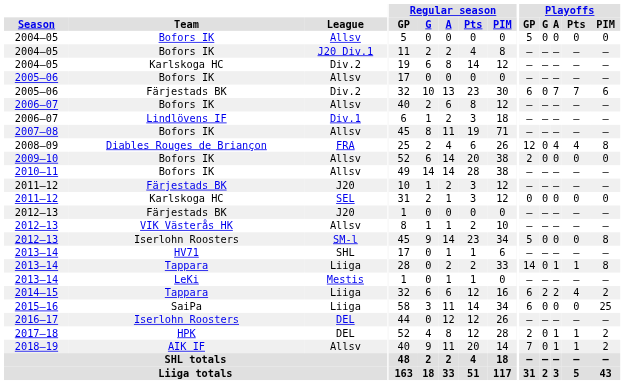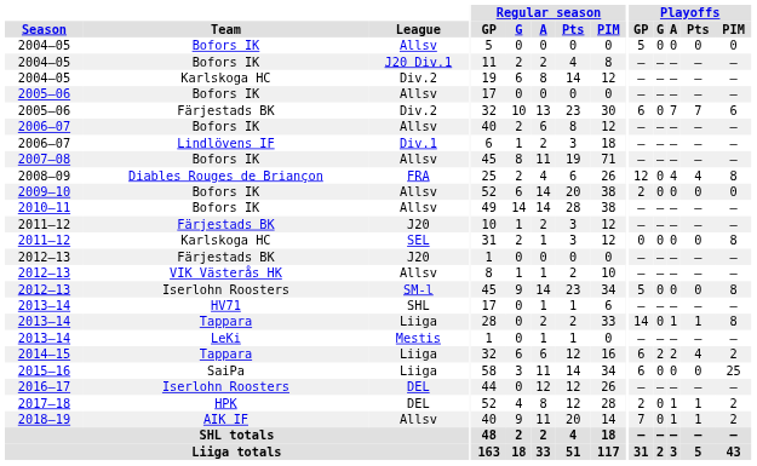 <table border="0" cellpadding="1" cellspacing="0" style="text-align:center; width:60em">
 <tr bgcolor="#e0e0e0">
 <th colspan="3" bgcolor="#ffffff"></th>
 <th rowspan="99" bgcolor="#ffffff"></th>
 <th colspan="5"><a href='#'>Regular season</a></th>
 <th rowspan="99" bgcolor="#ffffff"></th>
 <th colspan="5"><a href='#'>Playoffs</a></th>
 </tr>
 <tr bgcolor="#e0e0e0">
 <th><a href='#'>Season</a></th>
 <th>Team</th>
 <th>League</th>
 <th>GP</th>
 <th><a href='#'>G</a></th>
 <th><a href='#'>A</a></th>
 <th><a href='#'>Pts</a></th>
 <th><a href='#'>PIM</a></th>
 <th>GP</th>
 <th>G</th>
 <th>A</th>
 <th>Pts</th>
 <th>PIM</th>
 </tr>
 <tr>
 <td>2004–05</td>
 <td><a href='#'>Bofors IK</a></td>
 <td><a href='#'>Allsv</a></td>
 <td>5</td>
 <td>0</td>
 <td>0</td>
 <td>0</td>
 <td>0</td>
 <td>5</td>
 <td>0</td>
 <td>0</td>
 <td>0</td>
 <td>0</td>
 </tr>
 <tr bgcolor="#f0f0f0">
 <td>2004–05</td>
 <td>Bofors IK</td>
 <td><a href='#'>J20 Div.1</a></td>
 <td>11</td>
 <td>2</td>
 <td>2</td>
 <td>4</td>
 <td>8</td>
 <td>—</td>
 <td>—</td>
 <td>—</td>
 <td>—</td>
 <td>—</td>
 </tr>
 <tr>
 <td>2004–05</td>
 <td>Karlskoga HC</td>
 <td>Div.2</td>
 <td>19</td>
 <td>6</td>
 <td>8</td>
 <td>14</td>
 <td>12</td>
 <td>—</td>
 <td>—</td>
 <td>—</td>
 <td>—</td>
 <td>—</td>
 </tr>
 <tr bgcolor="#f0f0f0">
 <td><a href='#'>2005–06</a></td>
 <td>Bofors IK</td>
 <td>Allsv</td>
 <td>17</td>
 <td>0</td>
 <td>0</td>
 <td>0</td>
 <td>0</td>
 <td>—</td>
 <td>—</td>
 <td>—</td>
 <td>—</td>
 <td>—</td>
 </tr>
 <tr>
 <td>2005–06</td>
 <td>Färjestads BK</td>
 <td>Div.2</td>
 <td>32</td>
 <td>10</td>
 <td>13</td>
 <td>23</td>
 <td>30</td>
 <td>6</td>
 <td>0</td>
 <td>7</td>
 <td>7</td>
 <td>6</td>
 </tr>
 <tr bgcolor="#f0f0f0">
 <td><a href='#'>2006–07</a></td>
 <td>Bofors IK</td>
 <td>Allsv</td>
 <td>40</td>
 <td>2</td>
 <td>6</td>
 <td>8</td>
 <td>12</td>
 <td>—</td>
 <td>—</td>
 <td>—</td>
 <td>—</td>
 <td>—</td>
 </tr>
 <tr>
 <td>2006–07</td>
 <td><a href='#'>Lindlövens IF</a></td>
 <td><a href='#'>Div.1</a></td>
 <td>6</td>
 <td>1</td>
 <td>2</td>
 <td>3</td>
 <td>18</td>
 <td>—</td>
 <td>—</td>
 <td>—</td>
 <td>—</td>
 <td>—</td>
 </tr>
 <tr bgcolor="#f0f0f0">
 <td><a href='#'>2007–08</a></td>
 <td>Bofors IK</td>
 <td>Allsv</td>
 <td>45</td>
 <td>8</td>
 <td>11</td>
 <td>19</td>
 <td>71</td>
 <td>—</td>
 <td>—</td>
 <td>—</td>
 <td>—</td>
 <td>—</td>
 </tr>
 <tr>
 <td>2008–09</td>
 <td><a href='#'>Diables Rouges de Briançon</a></td>
 <td><a href='#'>FRA</a></td>
 <td>25</td>
 <td>2</td>
 <td>4</td>
 <td>6</td>
 <td>26</td>
 <td>12</td>
 <td>0</td>
 <td>4</td>
 <td>4</td>
 <td>8</td>
 </tr>
 <tr bgcolor="#f0f0f0">
 <td><a href='#'>2009–10</a></td>
 <td>Bofors IK</td>
 <td>Allsv</td>
 <td>52</td>
 <td>6</td>
 <td>14</td>
 <td>20</td>
 <td>38</td>
 <td>2</td>
 <td>0</td>
 <td>0</td>
 <td>0</td>
 <td>0</td>
 </tr>
 <tr>
 <td><a href='#'>2010–11</a></td>
 <td>Bofors IK</td>
 <td>Allsv</td>
 <td>49</td>
 <td>14</td>
 <td>14</td>
 <td>28</td>
 <td>38</td>
 <td>—</td>
 <td>—</td>
 <td>—</td>
 <td>—</td>
 <td>—</td>
 </tr>
 <tr bgcolor="#f0f0f0">
 <td>2011–12</td>
 <td><a href='#'>Färjestads BK</a></td>
 <td>J20</td>
 <td>10</td>
 <td>1</td>
 <td>2</td>
 <td>3</td>
 <td>12</td>
 <td>—</td>
 <td>—</td>
 <td>—</td>
 <td>—</td>
 <td>—</td>
 </tr>
 <tr>
 <td><a href='#'>2011–12</a></td>
 <td>Karlskoga HC</td>
 <td><a href='#'>SEL</a></td>
 <td>31</td>
 <td>2</td>
 <td>1</td>
 <td>3</td>
 <td>12</td>
 <td>0</td>
 <td>0</td>
 <td>0</td>
 <td>0</td>
-<td>0</td>
+<td>8</td>
 </tr>
 <tr bgcolor="#f0f0f0">
 <td>2012–13</td>
 <td>Färjestads BK</td>
 <td>J20</td>
 <td>1</td>
 <td>0</td>
 <td>0</td>
 <td>0</td>
 <td>0</td>
 <td>—</td>
 <td>—</td>
 <td>—</td>
 <td>—</td>
 <td>—</td>
 </tr>
 <tr>
 <td><a href='#'>2012–13</a></td>
 <td><a href='#'>VIK Västerås HK</a></td>
 <td>Allsv</td>
 <td>8</td>
 <td>1</td>
 <td>1</td>
 <td>2</td>
 <td>10</td>
 <td>—</td>
 <td>—</td>
 <td>—</td>
 <td>—</td>
 <td>—</td>
 </tr>
 <tr bgcolor="#f0f0f0">
 <td><a href='#'>2012–13</a></td>
 <td>Iserlohn Roosters</td>
 <td><a href='#'>SM-l</a></td>
 <td>45</td>
 <td>9</td>
 <td>14</td>
 <td>23</td>
 <td>34</td>
 <td>5</td>
 <td>0</td>
 <td>0</td>
 <td>0</td>
 <td>8</td>
 </tr>
 <tr>
 <td><a href='#'>2013–14</a></td>
 <td><a href='#'>HV71</a></td>
 <td>SHL</td>
 <td>17</td>
 <td>0</td>
 <td>1</td>
 <td>1</td>
 <td>6</td>
 <td>—</td>
 <td>—</td>
 <td>—</td>
 <td>—</td>
 <td>—</td>
 </tr>
 <tr bgcolor="#f0f0f0">
 <td><a href='#'>2013–14</a></td>
 <td><a href='#'>Tappara</a></td>
 <td>Liiga</td>
 <td>28</td>
 <td>0</td>
 <td>2</td>
 <td>2</td>
 <td>33</td>
 <td>14</td>
 <td>0</td>
 <td>1</td>
 <td>1</td>
 <td>8</td>
 </tr>
 <tr>
 <td><a href='#'>2013–14</a></td>
 <td><a href='#'>LeKi</a></td>
 <td><a href='#'>Mestis</a></td>
 <td>1</td>
 <td>0</td>
 <td>1</td>
 <td>1</td>
 <td>0</td>
 <td>—</td>
 <td>—</td>
 <td>—</td>
 <td>—</td>
 <td>—</td>
 </tr>
 <tr bgcolor="#f0f0f0">
 <td><a href='#'>2014–15</a></td>
 <td><a href='#'>Tappara</a></td>
 <td>Liiga</td>
 <td>32</td>
 <td>6</td>
 <td>6</td>
 <td>12</td>
 <td>16</td>
 <td>6</td>
 <td>2</td>
 <td>2</td>
 <td>4</td>
 <td>2</td>
 </tr>
 <tr>
 <td><a href='#'>2015–16</a></td>
 <td>SaiPa</td>
 <td>Liiga</td>
 <td>58</td>
 <td>3</td>
 <td>11</td>
 <td>14</td>
 <td>34</td>
 <td>6</td>
 <td>0</td>
 <td>0</td>
 <td>0</td>
 <td>25</td>
 </tr>
 <tr bgcolor="#f0f0f0">
 <td><a href='#'>2016–17</a></td>
 <td><a href='#'>Iserlohn Roosters</a></td>
 <td><a href='#'>DEL</a></td>
 <td>44</td>
 <td>0</td>
 <td>12</td>
 <td>12</td>
 <td>26</td>
 <td>—</td>
 <td>—</td>
 <td>—</td>
 <td>—</td>
 <td>—</td>
 </tr>
 <tr>
 <td><a href='#'>2017–18</a></td>
 <td><a href='#'>HPK</a></td>
 <td>DEL</td>
 <td>52</td>
 <td>4</td>
 <td>8</td>
 <td>12</td>
 <td>28</td>
 <td>2</td>
 <td>0</td>
 <td>1</td>
 <td>1</td>
 <td>2</td>
 </tr>
 <tr bgcolor="#f0f0f0">
 <td><a href='#'>2018–19</a></td>
 <td><a href='#'>AIK IF</a></td>
 <td>Allsv</td>
 <td>40</td>
 <td>9</td>
 <td>11</td>
 <td>20</td>
 <td>14</td>
 <td>7</td>
 <td>0</td>
 <td>1</td>
 <td>1</td>
 <td>2</td>
 </tr>
 <tr bgcolor="#e0e0e0">
 <th colspan="3">SHL totals</th>
 <th>48</th>
 <th>2</th>
 <th>2</th>
 <th>4</th>
 <th>18</th>
 <th>—</th>
 <th>—</th>
 <th>—</th>
 <th>—</th>
 <th>—</th>
 </tr>
 <tr bgcolor="#e0e0e0">
 <th colspan="3">Liiga totals</th>
 <th>163</th>
 <th>18</th>
 <th>33</th>
 <th>51</th>
 <th>117</th>
 <th>31</th>
 <th>2</th>
 <th>3</th>
 <th>5</th>
 <th>43</th>
 </tr>
 </table>
